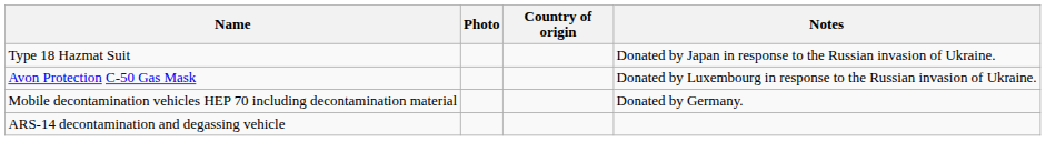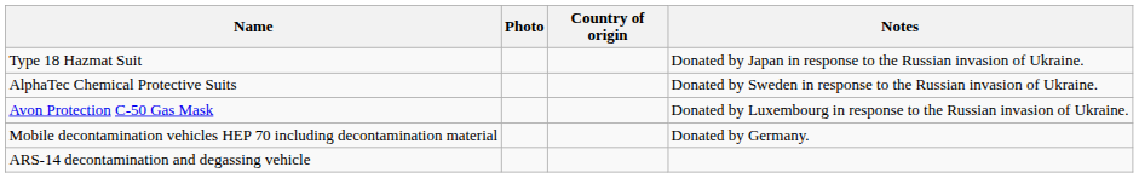 <table class="wikitable">
 <tr>
 <th>Name</th>
 <th>Photo</th>
 <th style="width:115px;">Country of origin</th>
 <th>Notes</th>
 </tr>
 <tr>
 <td>Type 18 Hazmat Suit</td>
 <td></td>
 <td></td>
 <td>Donated by Japan in response to the Russian invasion of Ukraine.</td>
+</tr>
+<tr>
+<td>AlphaTec Chemical Protective Suits</td>
+<td></td>
+<td></td>
+<td>Donated by Sweden in response to the Russian invasion of Ukraine.</td>
 </tr>
 <tr>
 <td><a href='#'>Avon Protection</a> <a href='#'>C-50 Gas Mask</a></td>
 <td></td>
 <td></td>
 <td>Donated by Luxembourg in response to the Russian invasion of Ukraine.</td>
 </tr>
 <tr>
 <td>Mobile decontamination vehicles HEP 70 including decontamination material</td>
 <td></td>
 <td></td>
 <td>Donated by Germany.</td>
 </tr>
 <tr>
 <td>ARS-14 decontamination and degassing vehicle</td>
 <td></td>
 <td></td>
 <td></td>
 </tr>
 </table>
